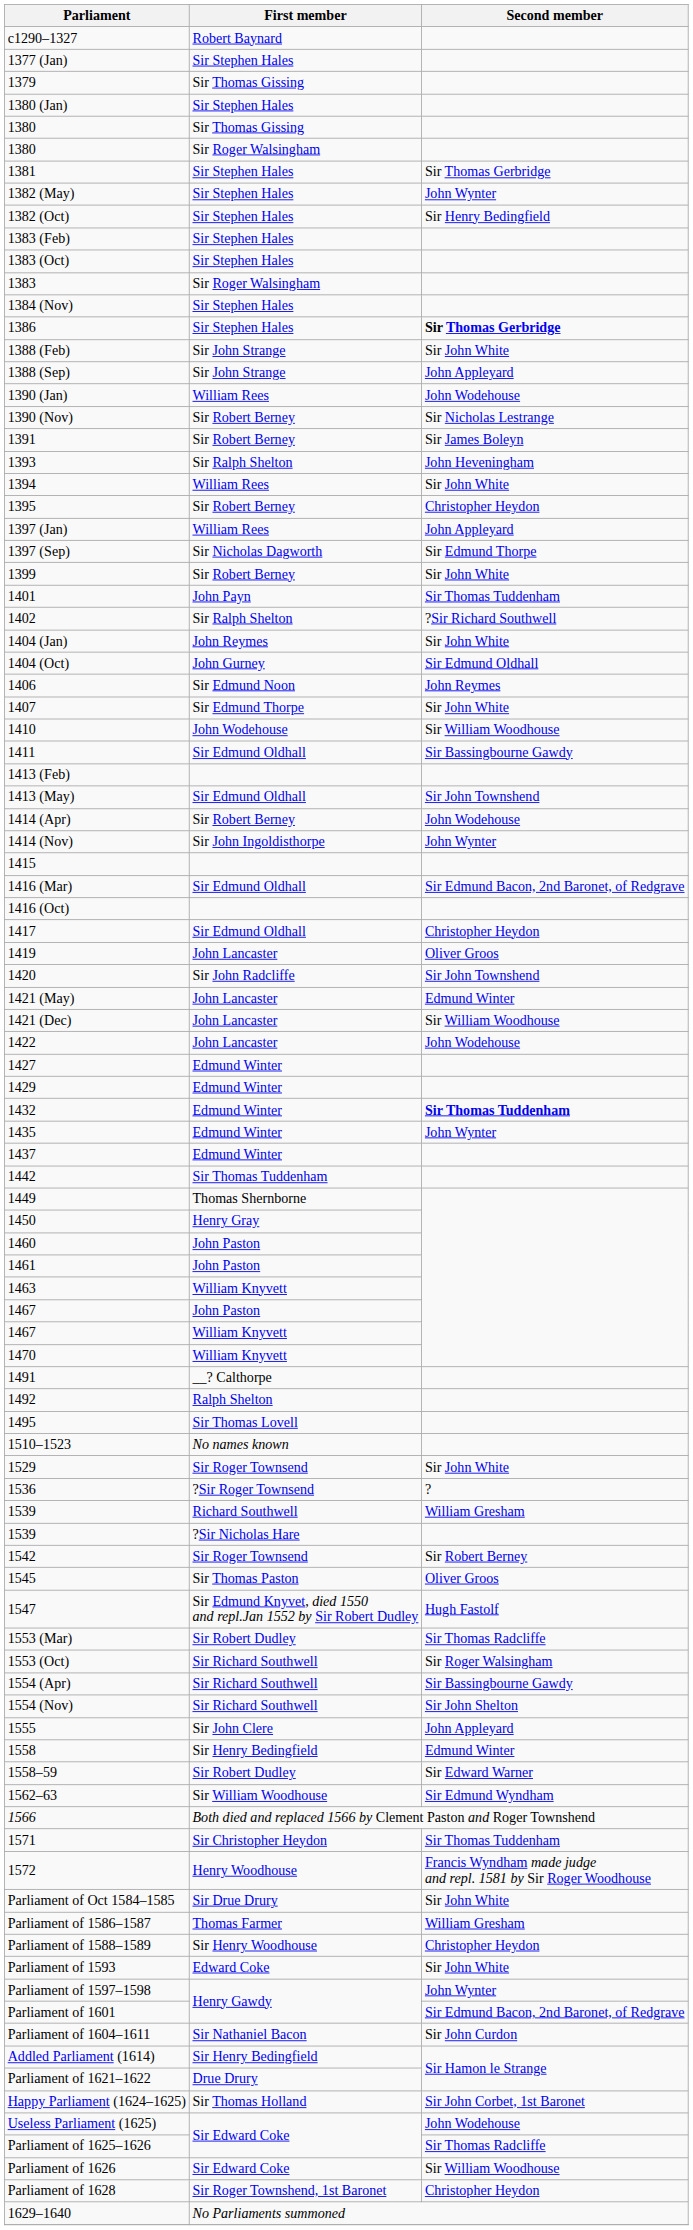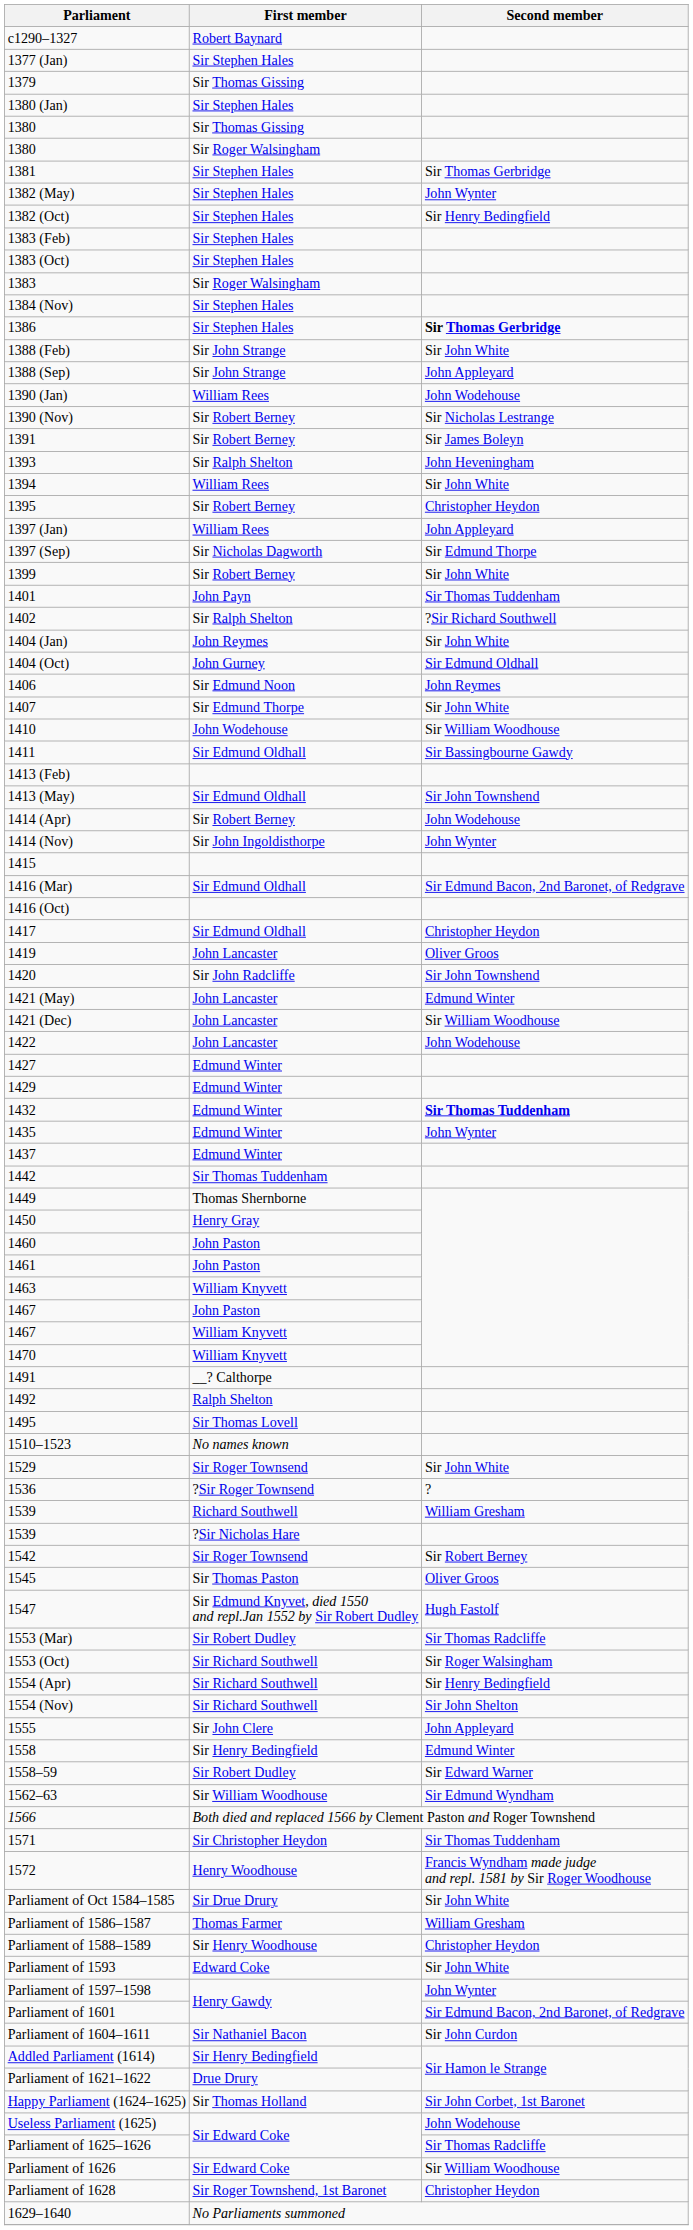 <table class="wikitable">
 <tr>
 <th>Parliament</th>
 <th>First member</th>
 <th>Second member</th>
 </tr>
 <tr>
 <td>c1290–1327</td>
 <td><a href='#'>Robert Baynard</a></td>
 <td></td>
 </tr>
 <tr>
 <td>1377 (Jan)</td>
 <td><a href='#'>Sir Stephen Hales</a></td>
 </tr>
 <tr>
 <td>1379</td>
 <td>Sir <a href='#'>Thomas Gissing</a></td>
 <td></td>
 </tr>
 <tr>
 <td>1380 (Jan)</td>
 <td><a href='#'>Sir Stephen Hales</a></td>
 <td></td>
 </tr>
 <tr>
 <td>1380</td>
 <td>Sir <a href='#'>Thomas Gissing</a></td>
 <td></td>
 </tr>
 <tr>
 <td>1380</td>
 <td>Sir <a href='#'>Roger Walsingham</a></td>
 <td></td>
 </tr>
 <tr>
 <td>1381</td>
 <td><a href='#'>Sir Stephen Hales</a></td>
 <td>Sir <a href='#'>Thomas Gerbridge</a></td>
 </tr>
 <tr>
 <td>1382 (May)</td>
 <td><a href='#'>Sir Stephen Hales</a></td>
 <td><a href='#'>John Wynter</a></td>
 </tr>
 <tr>
 <td>1382 (Oct)</td>
 <td><a href='#'>Sir Stephen Hales</a></td>
 <td>Sir <a href='#'>Henry Bedingfield</a></td>
 </tr>
 <tr>
 <td>1383 (Feb)</td>
 <td><a href='#'>Sir Stephen Hales</a></td>
 <td></td>
 </tr>
 <tr>
 <td>1383 (Oct)</td>
 <td><a href='#'>Sir Stephen Hales</a></td>
 <td></td>
 </tr>
 <tr>
 <td>1383</td>
 <td>Sir <a href='#'>Roger Walsingham</a></td>
 <td></td>
 </tr>
 <tr>
 <td>1384 (Nov)</td>
 <td><a href='#'>Sir Stephen Hales</a></td>
 <td></td>
 </tr>
 <tr>
 <td>1386</td>
 <td><a href='#'>Sir Stephen Hales</a></td>
 <td><strong>Sir <a href='#'>Thomas Gerbridge</a></strong></td>
 </tr>
 <tr>
 <td>1388 (Feb)</td>
 <td>Sir <a href='#'>John Strange</a></td>
 <td>Sir <a href='#'>John White</a></td>
 </tr>
 <tr>
 <td>1388 (Sep)</td>
 <td>Sir <a href='#'>John Strange</a></td>
 <td><a href='#'>John Appleyard</a></td>
 </tr>
 <tr>
 <td>1390 (Jan)</td>
 <td><a href='#'>William Rees</a></td>
 <td><a href='#'>John Wodehouse</a></td>
 </tr>
 <tr>
 <td>1390 (Nov)</td>
 <td>Sir <a href='#'>Robert Berney</a></td>
 <td>Sir <a href='#'>Nicholas Lestrange</a></td>
 </tr>
 <tr>
 <td>1391</td>
 <td>Sir <a href='#'>Robert Berney</a></td>
 <td>Sir <a href='#'>James Boleyn</a></td>
 </tr>
 <tr>
 <td>1393</td>
 <td>Sir <a href='#'>Ralph Shelton</a></td>
 <td><a href='#'>John Heveningham</a></td>
 </tr>
 <tr>
 <td>1394</td>
 <td><a href='#'>William Rees</a></td>
 <td>Sir <a href='#'>John White</a></td>
 </tr>
 <tr>
 <td>1395</td>
 <td>Sir <a href='#'>Robert Berney</a></td>
 <td><a href='#'>Christopher Heydon</a></td>
 </tr>
 <tr>
 <td>1397 (Jan)</td>
 <td><a href='#'>William Rees</a></td>
 <td><a href='#'>John Appleyard</a></td>
 </tr>
 <tr>
 <td>1397 (Sep)</td>
 <td>Sir <a href='#'>Nicholas Dagworth</a></td>
 <td>Sir <a href='#'>Edmund Thorpe</a></td>
 </tr>
 <tr>
 <td>1399</td>
 <td>Sir <a href='#'>Robert Berney</a></td>
 <td>Sir <a href='#'>John White</a></td>
 </tr>
 <tr>
 <td>1401</td>
 <td><a href='#'>John Payn</a></td>
 <td><a href='#'>Sir Thomas Tuddenham</a></td>
 </tr>
 <tr>
 <td>1402</td>
 <td>Sir <a href='#'>Ralph Shelton</a></td>
 <td>?<a href='#'>Sir Richard Southwell</a></td>
 </tr>
 <tr>
 <td>1404 (Jan)</td>
 <td><a href='#'>John Reymes</a></td>
 <td>Sir <a href='#'>John White</a></td>
 </tr>
 <tr>
 <td>1404 (Oct)</td>
 <td><a href='#'>John Gurney</a></td>
 <td><a href='#'>Sir Edmund Oldhall</a></td>
 </tr>
 <tr>
 <td>1406</td>
 <td>Sir <a href='#'>Edmund Noon</a></td>
 <td><a href='#'>John Reymes</a></td>
 </tr>
 <tr>
 <td>1407</td>
 <td>Sir <a href='#'>Edmund Thorpe</a></td>
 <td>Sir <a href='#'>John White</a></td>
 </tr>
 <tr>
 <td>1410</td>
 <td><a href='#'>John Wodehouse</a></td>
 <td>Sir <a href='#'>William Woodhouse</a></td>
 </tr>
 <tr>
 <td>1411</td>
 <td><a href='#'>Sir Edmund Oldhall</a></td>
 <td><a href='#'>Sir Bassingbourne Gawdy</a></td>
 </tr>
 <tr>
 <td>1413 (Feb)</td>
 <td></td>
 </tr>
 <tr>
 <td>1413 (May)</td>
 <td><a href='#'>Sir Edmund Oldhall</a></td>
 <td><a href='#'>Sir John Townshend</a></td>
 </tr>
 <tr>
 <td>1414 (Apr)</td>
 <td>Sir <a href='#'>Robert Berney</a></td>
 <td><a href='#'>John Wodehouse</a></td>
 </tr>
 <tr>
 <td>1414 (Nov)</td>
 <td>Sir <a href='#'>John Ingoldisthorpe</a></td>
 <td><a href='#'>John Wynter</a></td>
 </tr>
 <tr>
 <td>1415</td>
 <td></td>
 </tr>
 <tr>
 <td>1416 (Mar)</td>
 <td><a href='#'>Sir Edmund Oldhall</a></td>
 <td><a href='#'>Sir Edmund Bacon, 2nd Baronet, of Redgrave</a></td>
 </tr>
 <tr>
 <td>1416 (Oct)</td>
 <td></td>
 </tr>
 <tr>
 <td>1417</td>
 <td><a href='#'>Sir Edmund Oldhall</a></td>
 <td><a href='#'>Christopher Heydon</a></td>
 </tr>
 <tr>
 <td>1419</td>
 <td><a href='#'>John Lancaster</a></td>
 <td><a href='#'>Oliver Groos</a></td>
 </tr>
 <tr>
 <td>1420</td>
 <td>Sir <a href='#'>John Radcliffe</a></td>
 <td><a href='#'>Sir John Townshend</a></td>
 </tr>
 <tr>
 <td>1421 (May)</td>
 <td><a href='#'>John Lancaster</a></td>
 <td><a href='#'>Edmund Winter</a></td>
 </tr>
 <tr>
 <td>1421 (Dec)</td>
 <td><a href='#'>John Lancaster</a></td>
 <td>Sir <a href='#'>William Woodhouse</a></td>
 </tr>
 <tr>
 <td>1422</td>
 <td><a href='#'>John Lancaster</a></td>
 <td><a href='#'>John Wodehouse</a></td>
 </tr>
 <tr>
 <td>1427</td>
 <td><a href='#'>Edmund Winter</a></td>
 <td></td>
 </tr>
 <tr>
 <td>1429</td>
 <td><a href='#'>Edmund Winter</a></td>
 <td></td>
 </tr>
 <tr>
 <td>1432</td>
 <td><a href='#'>Edmund Winter</a></td>
 <td><strong><a href='#'>Sir Thomas Tuddenham</a></strong></td>
 </tr>
 <tr>
 <td>1435</td>
 <td><a href='#'>Edmund Winter</a></td>
 <td><a href='#'>John Wynter</a></td>
 </tr>
 <tr>
 <td>1437</td>
 <td><a href='#'>Edmund Winter</a></td>
 <td></td>
 </tr>
 <tr>
 <td>1442</td>
 <td><a href='#'>Sir Thomas Tuddenham</a></td>
 <td></td>
 </tr>
 <tr>
 <td>1449</td>
 <td>Thomas Shernborne </td>
 </tr>
 <tr>
 <td>1450</td>
 <td><a href='#'>Henry Gray</a></td>
 </tr>
 <tr>
 <td>1460</td>
 <td><a href='#'>John Paston</a></td>
 </tr>
 <tr>
 <td>1461</td>
 <td><a href='#'>John Paston</a></td>
 </tr>
 <tr>
 <td>1463</td>
 <td><a href='#'>William Knyvett</a></td>
 </tr>
 <tr>
 <td>1467</td>
 <td><a href='#'>John Paston</a></td>
 </tr>
 <tr>
 <td>1467</td>
 <td><a href='#'>William Knyvett</a></td>
 </tr>
 <tr>
 <td>1470</td>
 <td><a href='#'>William Knyvett</a></td>
 </tr>
 <tr>
 <td>1491</td>
 <td>__? Calthorpe</td>
 <td></td>
 </tr>
 <tr>
 <td>1492</td>
 <td><a href='#'>Ralph Shelton</a></td>
 <td></td>
 </tr>
 <tr>
 <td>1495</td>
 <td><a href='#'>Sir Thomas Lovell</a></td>
 <td></td>
 </tr>
 <tr>
 <td>1510–1523</td>
 <td><em>No names known</em></td>
 </tr>
 <tr>
 <td>1529</td>
 <td><a href='#'>Sir Roger Townsend</a></td>
 <td>Sir <a href='#'>John White</a></td>
 </tr>
 <tr>
 <td>1536</td>
 <td>?<a href='#'>Sir Roger Townsend</a></td>
 <td>?</td>
 </tr>
 <tr>
 <td>1539</td>
 <td><a href='#'>Richard Southwell</a></td>
 <td><a href='#'>William Gresham</a></td>
 </tr>
 <tr>
 <td>1539</td>
 <td>?<a href='#'>Sir Nicholas Hare</a></td>
 </tr>
 <tr>
 <td>1542</td>
 <td><a href='#'>Sir Roger Townsend</a></td>
 <td>Sir <a href='#'>Robert Berney</a></td>
 </tr>
 <tr>
 <td>1545</td>
 <td>Sir <a href='#'>Thomas Paston</a></td>
 <td><a href='#'>Oliver Groos</a></td>
 </tr>
 <tr>
 <td>1547</td>
 <td>Sir <a href='#'>Edmund Knyvet</a>, <em>died 1550 <br> and repl.Jan 1552 by</em> <a href='#'>Sir Robert Dudley</a></td>
 <td><a href='#'>Hugh Fastolf</a></td>
 </tr>
 <tr>
 <td>1553 (Mar)</td>
 <td><a href='#'>Sir Robert Dudley</a></td>
 <td><a href='#'>Sir Thomas Radcliffe</a></td>
 </tr>
 <tr>
 <td>1553 (Oct)</td>
 <td><a href='#'>Sir Richard Southwell</a></td>
 <td>Sir <a href='#'>Roger Walsingham</a></td>
 </tr>
 <tr>
 <td>1554 (Apr)</td>
 <td><a href='#'>Sir Richard Southwell</a></td>
-<td><a href='#'>Sir Bassingbourne Gawdy</a></td>
+<td>Sir <a href='#'>Henry Bedingfield</a></td>
 </tr>
 <tr>
 <td>1554 (Nov)</td>
 <td><a href='#'>Sir Richard Southwell</a></td>
 <td><a href='#'>Sir John Shelton</a></td>
 </tr>
 <tr>
 <td>1555</td>
 <td>Sir <a href='#'>John Clere</a></td>
 <td><a href='#'>John Appleyard</a></td>
 </tr>
 <tr>
 <td>1558</td>
 <td>Sir <a href='#'>Henry Bedingfield</a></td>
 <td><a href='#'>Edmund Winter</a></td>
 </tr>
 <tr>
 <td>1558–59</td>
 <td><a href='#'>Sir Robert Dudley</a></td>
 <td>Sir <a href='#'>Edward Warner</a></td>
 </tr>
 <tr>
 <td>1562–63</td>
 <td>Sir <a href='#'>William Woodhouse</a></td>
 <td><a href='#'>Sir Edmund Wyndham</a></td>
 </tr>
 <tr>
 <td><em>1566</em></td>
 <td colspan = "2"><em>Both died and replaced 1566 by</em> Clement Paston <em>and</em> Roger Townshend</td>
 </tr>
 <tr>
 <td>1571</td>
 <td><a href='#'>Sir Christopher Heydon</a></td>
 <td><a href='#'>Sir Thomas Tuddenham</a></td>
 </tr>
 <tr>
 <td>1572</td>
 <td><a href='#'>Henry Woodhouse</a></td>
 <td><a href='#'>Francis Wyndham</a> <em>made judge <br> and repl. 1581 by</em> Sir <a href='#'>Roger Woodhouse</a></td>
 </tr>
 <tr>
 <td>Parliament of Oct 1584–1585</td>
 <td><a href='#'>Sir Drue Drury</a></td>
 <td>Sir <a href='#'>John White</a></td>
 </tr>
 <tr>
 <td>Parliament of 1586–1587</td>
 <td><a href='#'>Thomas Farmer</a></td>
 <td><a href='#'>William Gresham</a></td>
 </tr>
 <tr>
 <td>Parliament of 1588–1589</td>
 <td>Sir <a href='#'>Henry Woodhouse</a></td>
 <td><a href='#'>Christopher Heydon</a></td>
 </tr>
 <tr>
 <td>Parliament of 1593</td>
 <td><a href='#'>Edward Coke</a></td>
 <td>Sir <a href='#'>John White</a></td>
 </tr>
 <tr>
 <td>Parliament of 1597–1598</td>
 <td rowspan="2"><a href='#'>Henry Gawdy</a></td>
 <td><a href='#'>John Wynter</a></td>
 </tr>
 <tr>
 <td>Parliament of 1601</td>
 <td><a href='#'>Sir Edmund Bacon, 2nd Baronet, of Redgrave</a></td>
 </tr>
 <tr>
 <td>Parliament of 1604–1611</td>
 <td><a href='#'>Sir Nathaniel Bacon</a></td>
 <td>Sir <a href='#'>John Curdon</a></td>
 </tr>
 <tr>
 <td><a href='#'>Addled Parliament</a> (1614)</td>
 <td><a href='#'>Sir Henry Bedingfield</a></td>
 <td rowspan="2"><a href='#'>Sir Hamon le Strange</a></td>
 </tr>
 <tr>
 <td>Parliament of 1621–1622</td>
 <td><a href='#'>Drue Drury</a></td>
 </tr>
 <tr>
 <td><a href='#'>Happy Parliament</a> (1624–1625)</td>
 <td>Sir <a href='#'>Thomas Holland</a></td>
 <td><a href='#'>Sir John Corbet, 1st Baronet</a></td>
 </tr>
 <tr>
 <td><a href='#'>Useless Parliament</a> (1625)</td>
 <td rowspan="2"><a href='#'>Sir Edward Coke</a></td>
 <td><a href='#'>John Wodehouse</a></td>
 </tr>
 <tr>
 <td>Parliament of 1625–1626</td>
 <td><a href='#'>Sir Thomas Radcliffe</a></td>
 </tr>
 <tr>
 <td>Parliament of 1626</td>
 <td><a href='#'>Sir Edward Coke</a></td>
 <td>Sir <a href='#'>William Woodhouse</a></td>
 </tr>
 <tr>
 <td>Parliament of 1628</td>
 <td><a href='#'>Sir Roger Townshend, 1st Baronet</a></td>
 <td><a href='#'>Christopher Heydon</a></td>
 </tr>
 <tr>
 <td>1629–1640</td>
 <td colspan="4"><em>No Parliaments summoned </em></td>
 </tr>
 <tr>
 </tr>
 </table>
